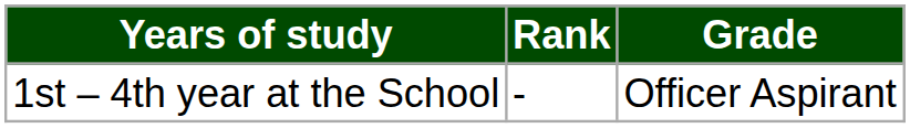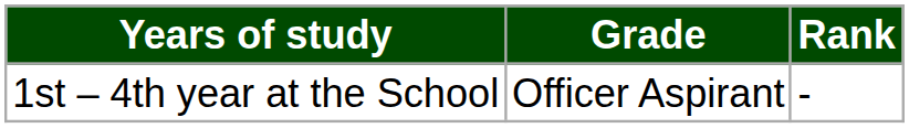 <table border="2" cellpadding="2" cellspacing="0" style="margin: 1em 1em 1em 0; background: #fff; border: 1px #aaa solid; border-collapse: collapse; font-size: 95%;">
 <tr>
 <th style="background:#004A00;color:#fff;">Years of study</th>
+<th style="background:#004A00;color:#fff;">Grade</th>
 <th style="background:#004A00;color:#fff;">Rank</th>
-<th style="background:#004A00;color:#fff;">Grade</th>
 </tr>
 <tr>
 <td>1st – 4th year at the School</td>
+<td>Officer Aspirant</td>
 <td>-</td>
-<td>Officer Aspirant</td>
 </tr>
 </table>
